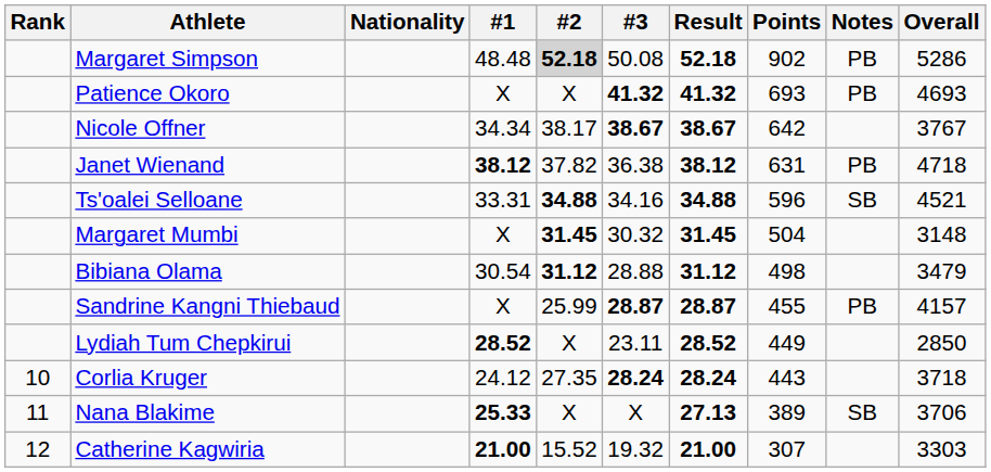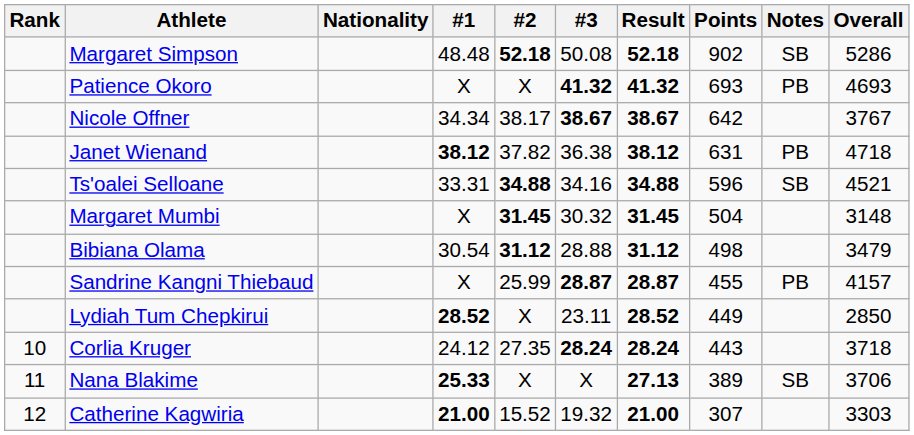 <table class="wikitable sortable" style="text-align:center">
 <tr>
 <th>Rank</th>
 <th>Athlete</th>
 <th>Nationality</th>
 <th>#1</th>
 <th>#2</th>
 <th>#3</th>
 <th>Result</th>
 <th>Points</th>
 <th>Notes</th>
 <th>Overall</th>
 </tr>
 <tr>
 <td></td>
 <td align=left><a href='#'>Margaret Simpson</a></td>
 <td align=left></td>
 <td>48.48</td>
-<td style="background: lightgrey;"><strong>52.18</strong></td>
+<td><strong>52.18</strong></td>
 <td>50.08</td>
 <td><strong>52.18</strong></td>
 <td>902</td>
-<td>PB</td>
+<td>SB</td>
 <td>5286</td>
 </tr>
 <tr>
 <td></td>
 <td align=left><a href='#'>Patience Okoro</a></td>
 <td align=left></td>
 <td>X</td>
 <td>X</td>
 <td><strong>41.32</strong></td>
 <td><strong>41.32</strong></td>
 <td>693</td>
 <td>PB</td>
 <td>4693</td>
 </tr>
 <tr>
 <td></td>
 <td align=left><a href='#'>Nicole Offner</a></td>
 <td align=left></td>
 <td>34.34</td>
 <td>38.17</td>
 <td><strong>38.67</strong></td>
 <td><strong>38.67</strong></td>
 <td>642</td>
 <td></td>
 <td>3767</td>
 </tr>
 <tr>
 <td></td>
 <td align=left><a href='#'>Janet Wienand</a></td>
 <td align=left></td>
 <td><strong>38.12</strong></td>
 <td>37.82</td>
 <td>36.38</td>
 <td><strong>38.12</strong></td>
 <td>631</td>
 <td>PB</td>
 <td>4718</td>
 </tr>
 <tr>
 <td></td>
 <td align=left><a href='#'>Ts'oalei Selloane</a></td>
 <td align=left></td>
 <td>33.31</td>
 <td><strong>34.88</strong></td>
 <td>34.16</td>
 <td><strong>34.88</strong></td>
 <td>596</td>
 <td>SB</td>
 <td>4521</td>
 </tr>
 <tr>
 <td></td>
 <td align=left><a href='#'>Margaret Mumbi</a></td>
 <td align=left></td>
 <td>X</td>
 <td><strong>31.45</strong></td>
 <td>30.32</td>
 <td><strong>31.45</strong></td>
 <td>504</td>
 <td></td>
 <td>3148</td>
 </tr>
 <tr>
 <td></td>
 <td align=left><a href='#'>Bibiana Olama</a></td>
 <td align=left></td>
 <td>30.54</td>
 <td><strong>31.12</strong></td>
 <td>28.88</td>
 <td><strong>31.12</strong></td>
 <td>498</td>
 <td></td>
 <td>3479</td>
 </tr>
 <tr>
 <td></td>
 <td align=left><a href='#'>Sandrine Kangni Thiebaud</a></td>
 <td align=left></td>
 <td>X</td>
 <td>25.99</td>
 <td><strong>28.87</strong></td>
 <td><strong>28.87</strong></td>
 <td>455</td>
 <td>PB</td>
 <td>4157</td>
 </tr>
 <tr>
 <td></td>
 <td align=left><a href='#'>Lydiah Tum Chepkirui</a></td>
 <td align=left></td>
 <td><strong>28.52</strong></td>
 <td>X</td>
 <td>23.11</td>
 <td><strong>28.52</strong></td>
 <td>449</td>
 <td></td>
 <td>2850</td>
 </tr>
 <tr>
 <td>10</td>
 <td align=left><a href='#'>Corlia Kruger</a></td>
 <td align=left></td>
 <td>24.12</td>
 <td>27.35</td>
 <td><strong>28.24</strong></td>
 <td><strong>28.24</strong></td>
 <td>443</td>
 <td></td>
 <td>3718</td>
 </tr>
 <tr>
 <td>11</td>
 <td align=left><a href='#'>Nana Blakime</a></td>
 <td align=left></td>
 <td><strong>25.33</strong></td>
 <td>X</td>
 <td>X</td>
 <td><strong>27.13</strong></td>
 <td>389</td>
 <td>SB</td>
 <td>3706</td>
 </tr>
 <tr>
 <td>12</td>
 <td align=left><a href='#'>Catherine Kagwiria</a></td>
 <td align=left></td>
 <td><strong>21.00</strong></td>
 <td>15.52</td>
 <td>19.32</td>
 <td><strong>21.00</strong></td>
 <td>307</td>
 <td></td>
 <td>3303</td>
 </tr>
 </table>
